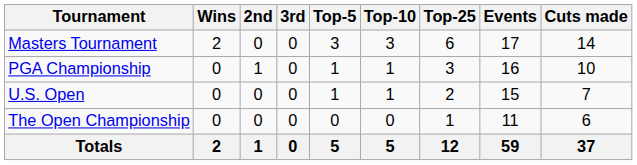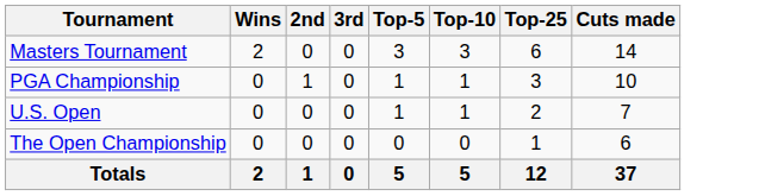 <table class=wikitable style=text-align:center>
 <tr>
 <th>Tournament</th>
 <th>Wins</th>
 <th>2nd</th>
 <th>3rd</th>
 <th>Top-5</th>
 <th>Top-10</th>
 <th>Top-25</th>
-<th>Events</th>
 <th>Cuts made</th>
 </tr>
 <tr>
 <td align=left><a href='#'>Masters Tournament</a></td>
 <td>2</td>
 <td>0</td>
 <td>0</td>
 <td>3</td>
 <td>3</td>
 <td>6</td>
-<td>17</td>
 <td>14</td>
 </tr>
 <tr>
 <td align=left><a href='#'>PGA Championship</a></td>
 <td>0</td>
 <td>1</td>
 <td>0</td>
 <td>1</td>
 <td>1</td>
 <td>3</td>
-<td>16</td>
 <td>10</td>
 </tr>
 <tr>
 <td align=left><a href='#'>U.S. Open</a></td>
 <td>0</td>
 <td>0</td>
 <td>0</td>
 <td>1</td>
 <td>1</td>
 <td>2</td>
-<td>15</td>
 <td>7</td>
 </tr>
 <tr>
 <td align=left><a href='#'>The Open Championship</a></td>
 <td>0</td>
 <td>0</td>
 <td>0</td>
 <td>0</td>
 <td>0</td>
 <td>1</td>
-<td>11</td>
 <td>6</td>
 </tr>
 <tr>
 <th>Totals</th>
 <th>2</th>
 <th>1</th>
 <th>0</th>
 <th>5</th>
 <th>5</th>
 <th>12</th>
-<th>59</th>
 <th>37</th>
 </tr>
 </table>
